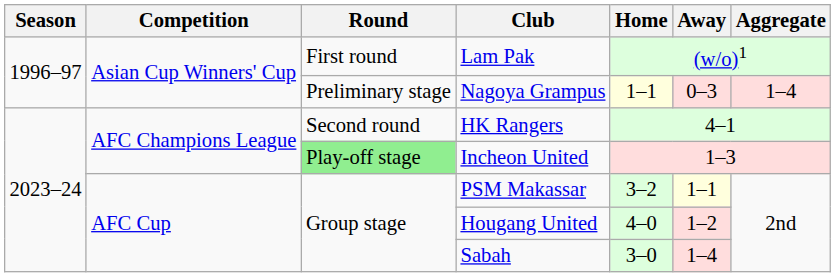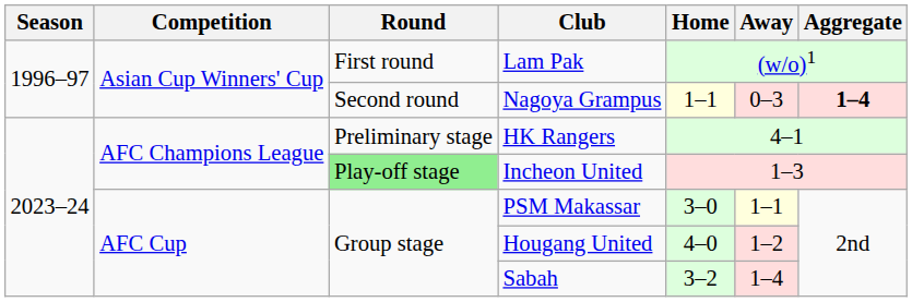 <table class="wikitable">
 <tr>
 <th>Season</th>
 <th>Competition</th>
 <th>Round</th>
 <th>Club</th>
 <th>Home</th>
 <th>Away</th>
 <th>Aggregate</th>
 </tr>
 <tr>
 <td rowspan="2">1996–97</td>
 <td rowspan="2"><a href='#'>Asian Cup Winners' Cup</a></td>
 <td>First round</td>
 <td> <a href='#'>Lam Pak</a></td>
 <td colspan="3" style="text-align:center; background:#dfd;"><a href='#'>(w/o)</a><sup>1</sup></td>
 </tr>
 <tr>
-<td>Preliminary stage</td>
+<td>Second round</td>
 <td> <a href='#'>Nagoya Grampus</a></td>
 <td style="text-align:center; background:#ffd;">1–1</td>
 <td style="text-align:center; background:#fdd;">0–3</td>
-<td style="text-align:center; background:#fdd;">1–4</td>
+<td style="text-align:center; background:#fdd;"><strong>1–4</strong></td>
 </tr>
 <tr>
 <td rowspan="5">2023–24</td>
 <td rowspan="2"><a href='#'>AFC Champions League</a></td>
-<td>Second round</td>
+<td>Preliminary stage</td>
 <td> <a href='#'>HK Rangers</a></td>
 <td colspan="3" style="text-align:center; background:#dfd;">4–1 </td>
 </tr>
 <tr>
 <td style="background: lightgreen;">Play-off stage</td>
 <td> <a href='#'>Incheon United</a></td>
 <td colspan="3" style="text-align:center; background:#fdd;">1–3 </td>
 </tr>
 <tr>
 <td rowspan="3"><a href='#'>AFC Cup</a></td>
 <td rowspan="3">Group stage</td>
 <td> <a href='#'>PSM Makassar</a></td>
-<td style="text-align:center; background:#dfd;">3–2</td>
+<td style="text-align:center; background:#dfd;">3–0</td>
 <td style="text-align:center; background:#ffd;">1–1</td>
 <td rowspan="3" style="text-align:center;">2nd</td>
 </tr>
 <tr>
 <td> <a href='#'>Hougang United</a></td>
 <td style="text-align:center; background:#dfd;">4–0</td>
 <td style="text-align:center; background:#fdd;">1–2</td>
 </tr>
 <tr>
 <td> <a href='#'>Sabah</a></td>
-<td style="text-align:center; background:#dfd;">3–0</td>
+<td style="text-align:center; background:#dfd;">3–2</td>
 <td style="text-align:center; background:#fdd;">1–4</td>
 </tr>
 </table>
